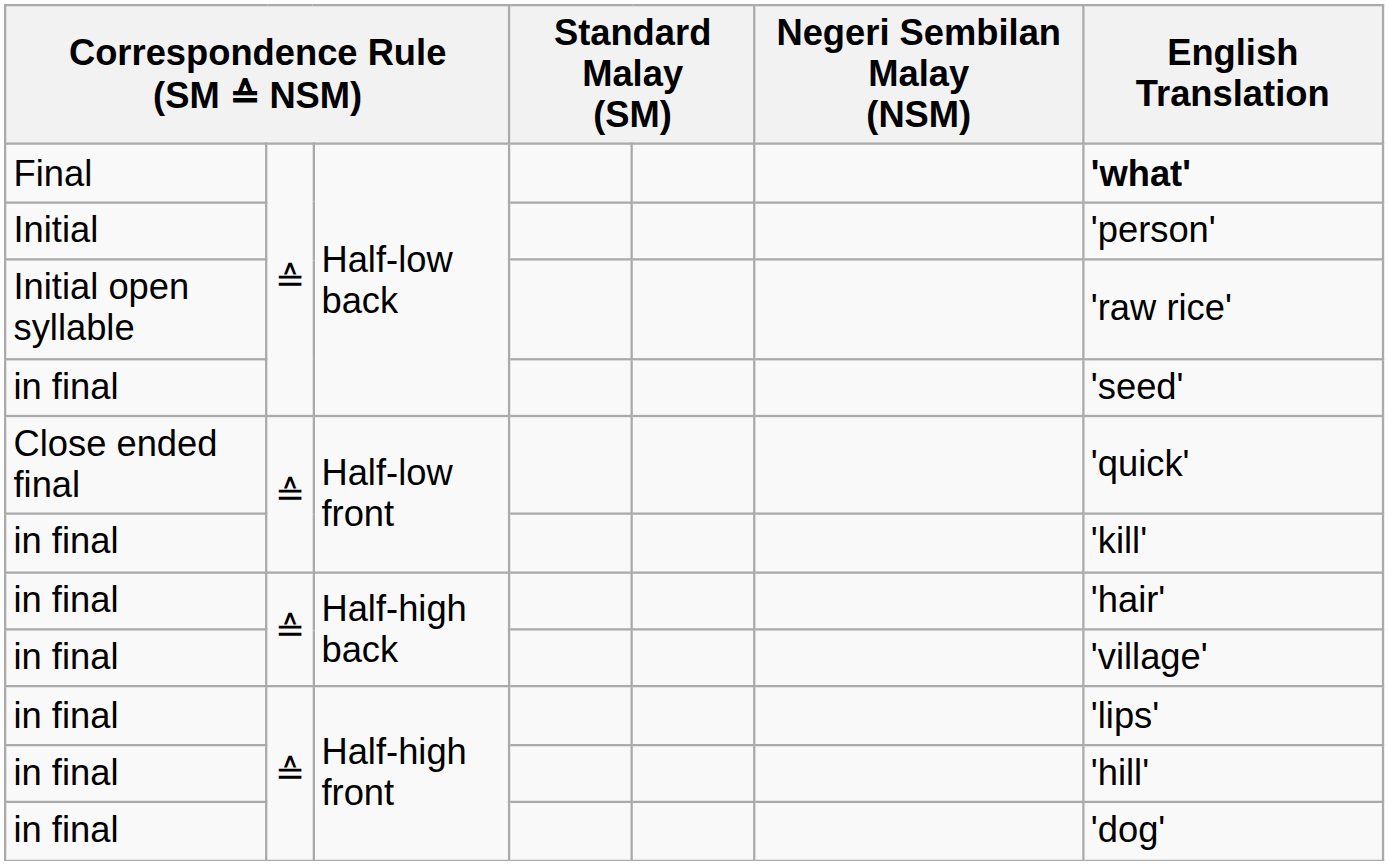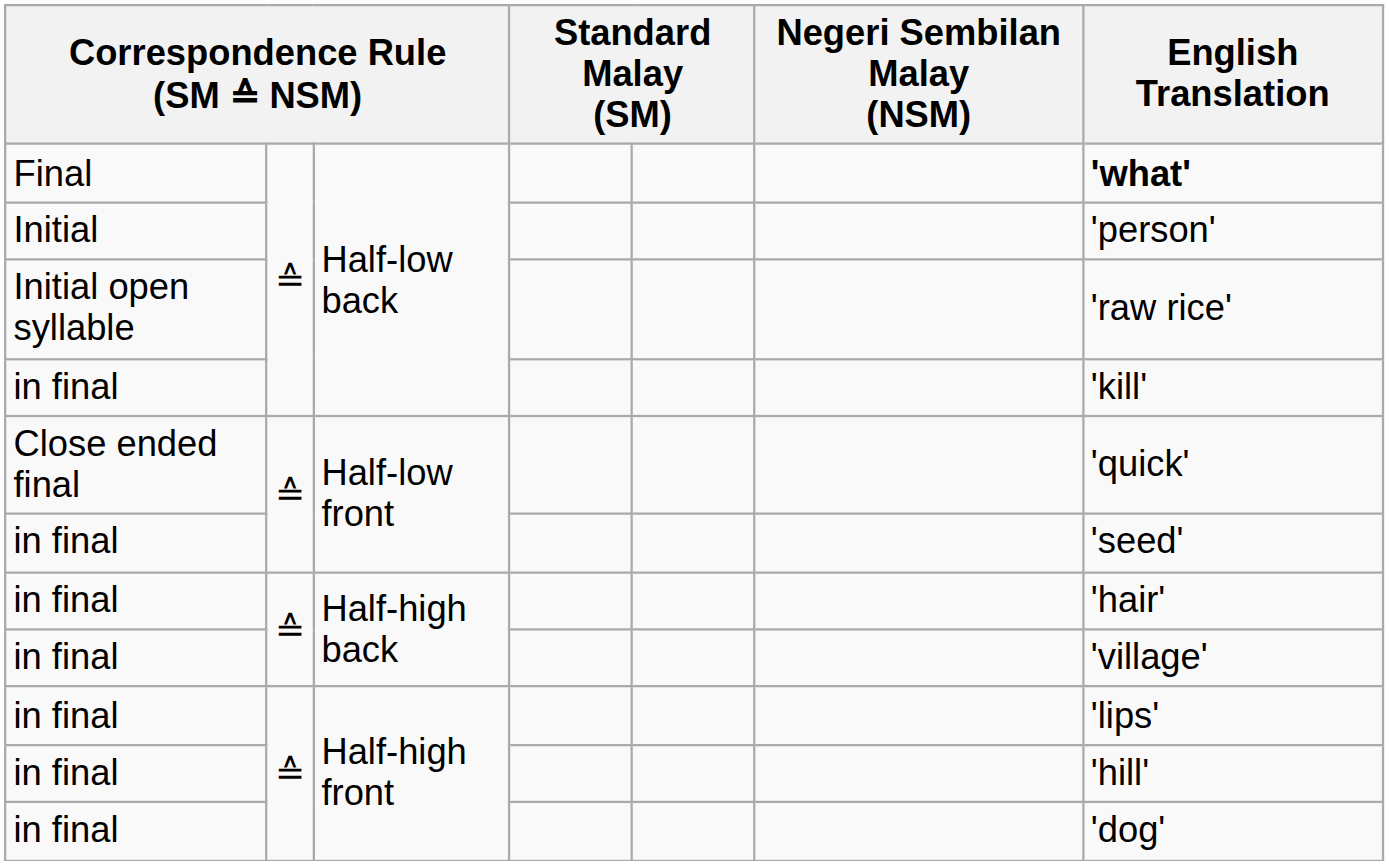 <table class="wikitable">
 <tr>
 <th colspan="3">Correspondence Rule<br><strong>(SM ≙ NSM)</strong></th>
 <th colspan="2">Standard Malay<br>(SM)</th>
 <th>Negeri Sembilan Malay<br>(NSM)</th>
 <th>English Translation</th>
 </tr>
 <tr>
 <td>Final </td>
 <td rowspan="4">≙</td>
 <td rowspan="4">Half-low back </td>
 <td></td>
 <td></td>
 <td></td>
 <td><strong>'what'</strong></td>
 </tr>
 <tr>
 <td>Initial </td>
 <td></td>
 <td></td>
 <td></td>
 <td>'person'</td>
 </tr>
 <tr>
 <td>Initial open syllable </td>
 <td></td>
 <td></td>
 <td></td>
 <td>'raw rice'</td>
 </tr>
 <tr>
 <td> in final </td>
 <td></td>
 <td></td>
 <td></td>
-<td>'seed'</td>
+<td>'kill'</td>
 </tr>
 <tr>
 <td>Close ended final </td>
 <td rowspan="2">≙</td>
 <td rowspan="2">Half-low front </td>
 <td></td>
 <td></td>
 <td></td>
 <td>'quick'</td>
 </tr>
 <tr>
 <td> in final </td>
 <td></td>
 <td></td>
 <td></td>
-<td>'kill'</td>
+<td>'seed'</td>
 </tr>
 <tr>
 <td> in final </td>
 <td rowspan="2">≙</td>
 <td rowspan="2">Half-high back </td>
 <td></td>
 <td></td>
 <td></td>
 <td>'hair'</td>
 </tr>
 <tr>
 <td> in final </td>
 <td></td>
 <td></td>
 <td></td>
 <td>'village'</td>
 </tr>
 <tr>
 <td> in final </td>
 <td rowspan="3">≙</td>
 <td rowspan="3">Half-high front </td>
 <td></td>
 <td></td>
 <td></td>
 <td>'lips'</td>
 </tr>
 <tr>
 <td> in final </td>
 <td></td>
 <td></td>
 <td></td>
 <td>'hill'</td>
 </tr>
 <tr>
 <td> in final </td>
 <td></td>
 <td></td>
 <td></td>
 <td>'dog'</td>
 </tr>
 </table>
